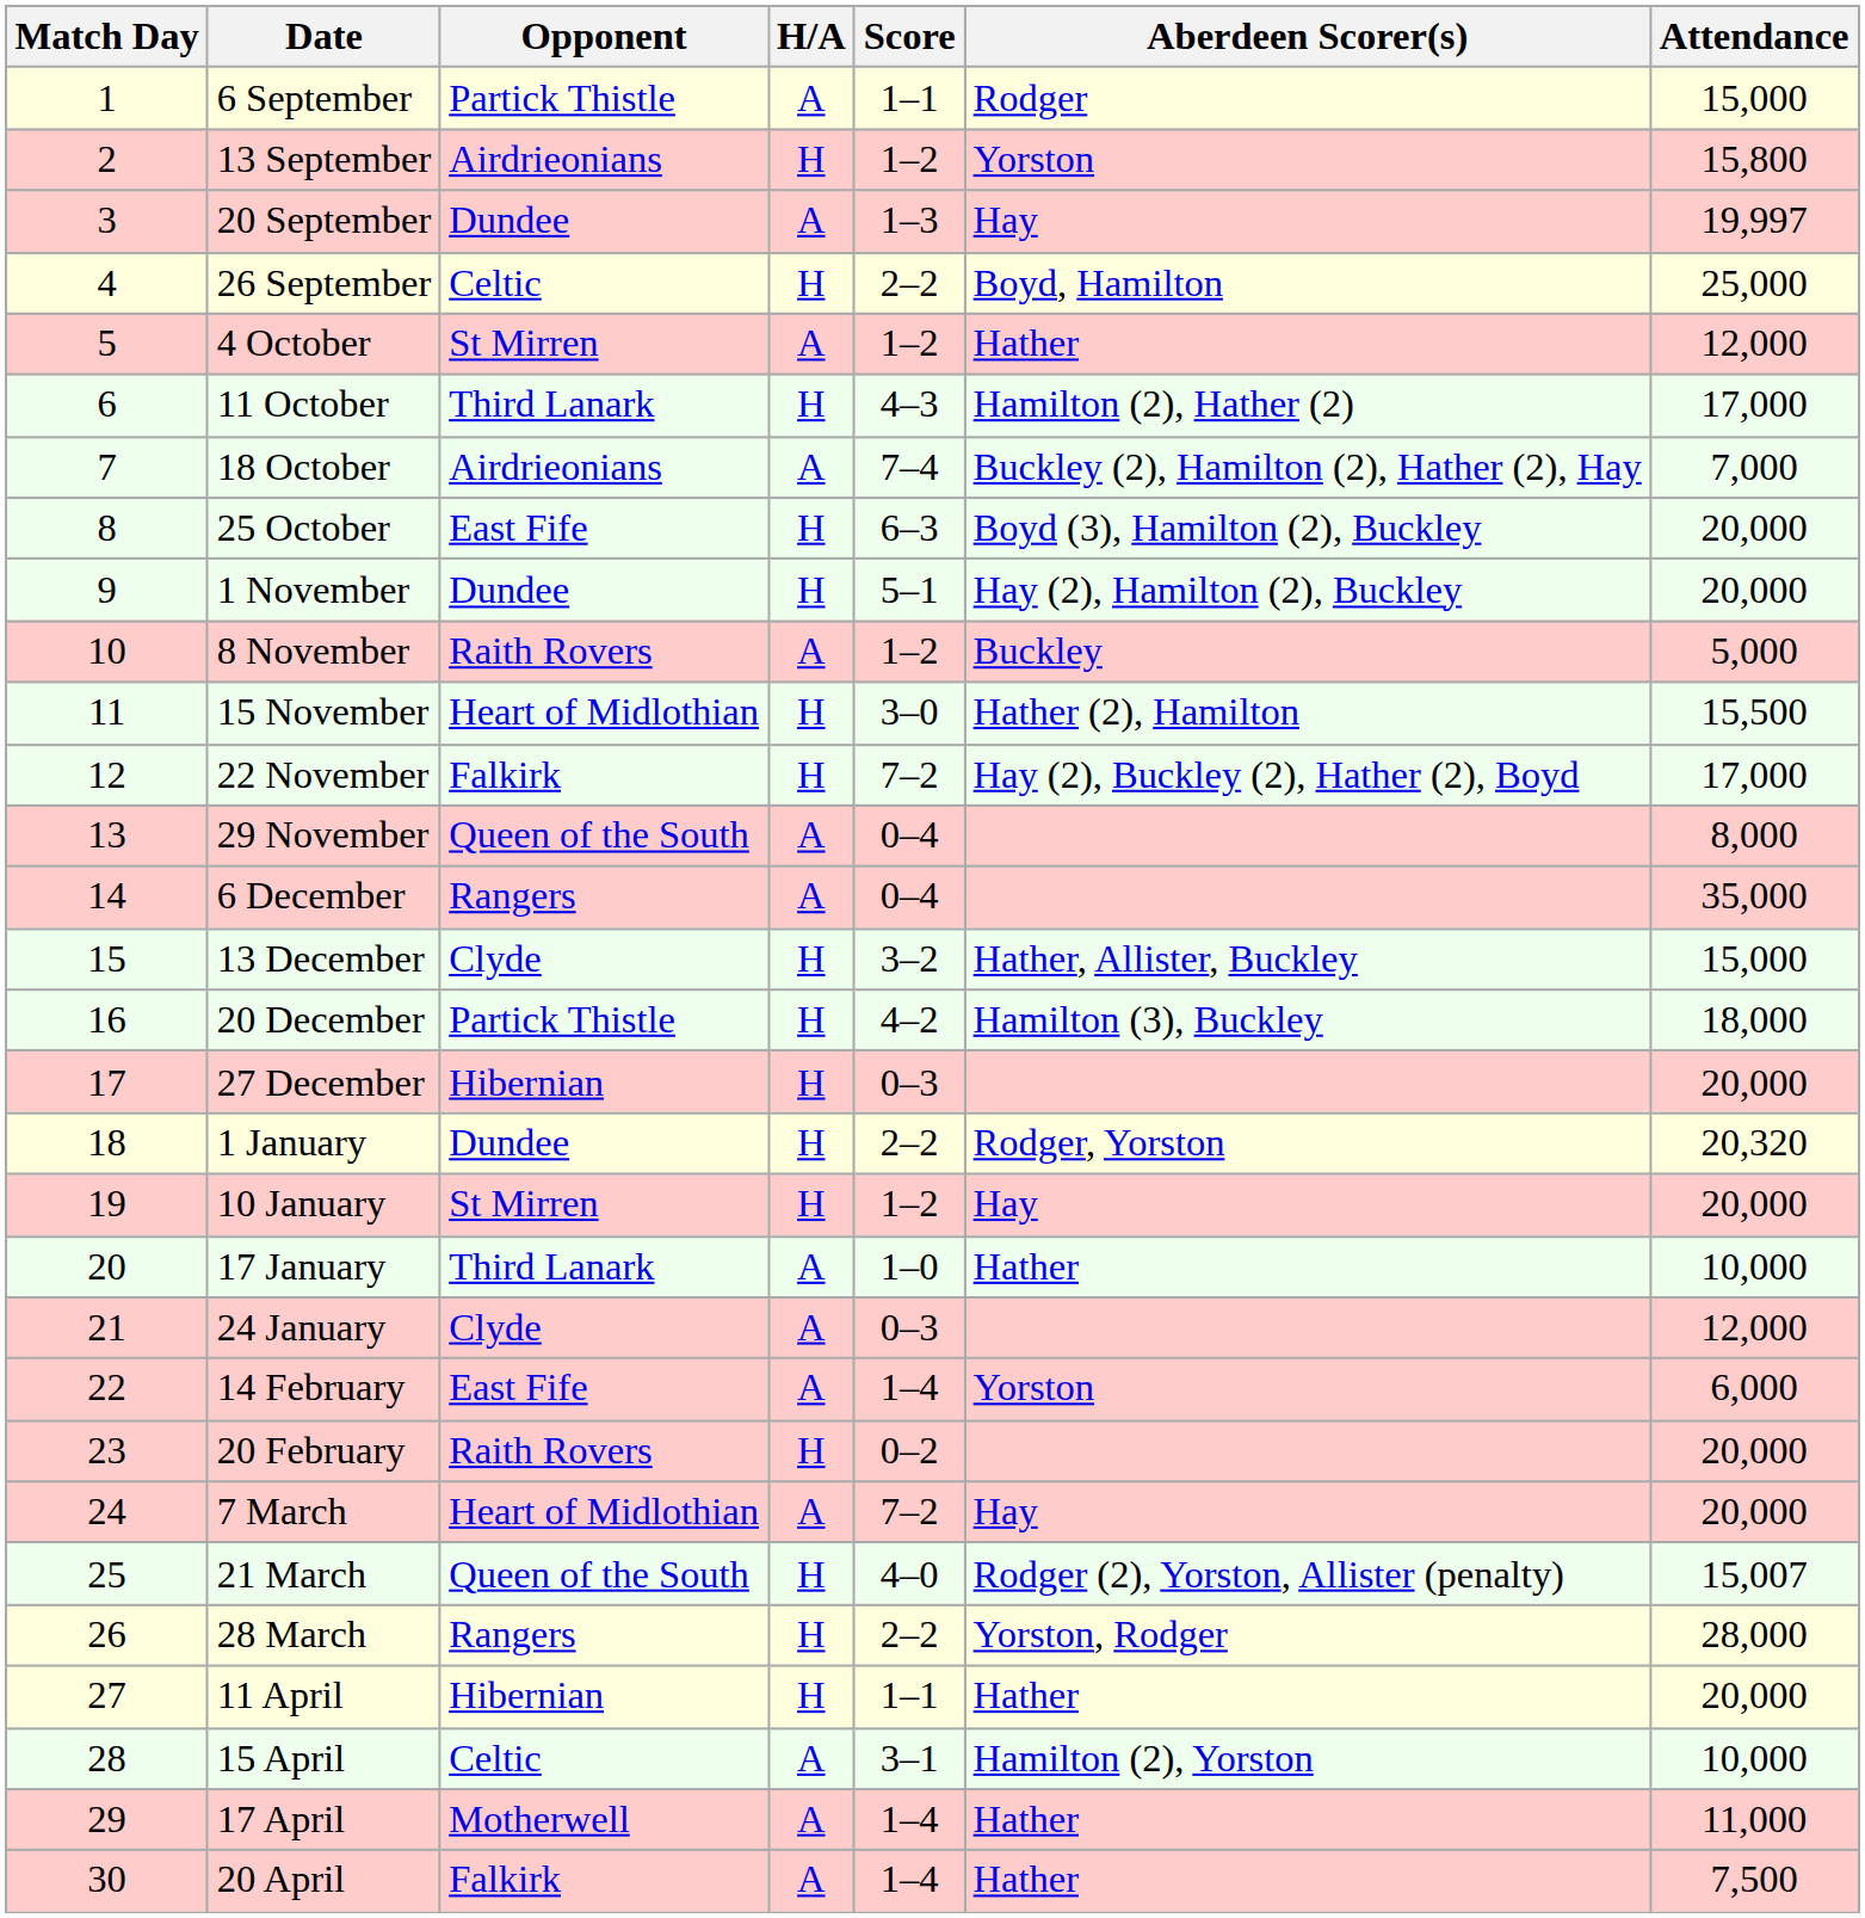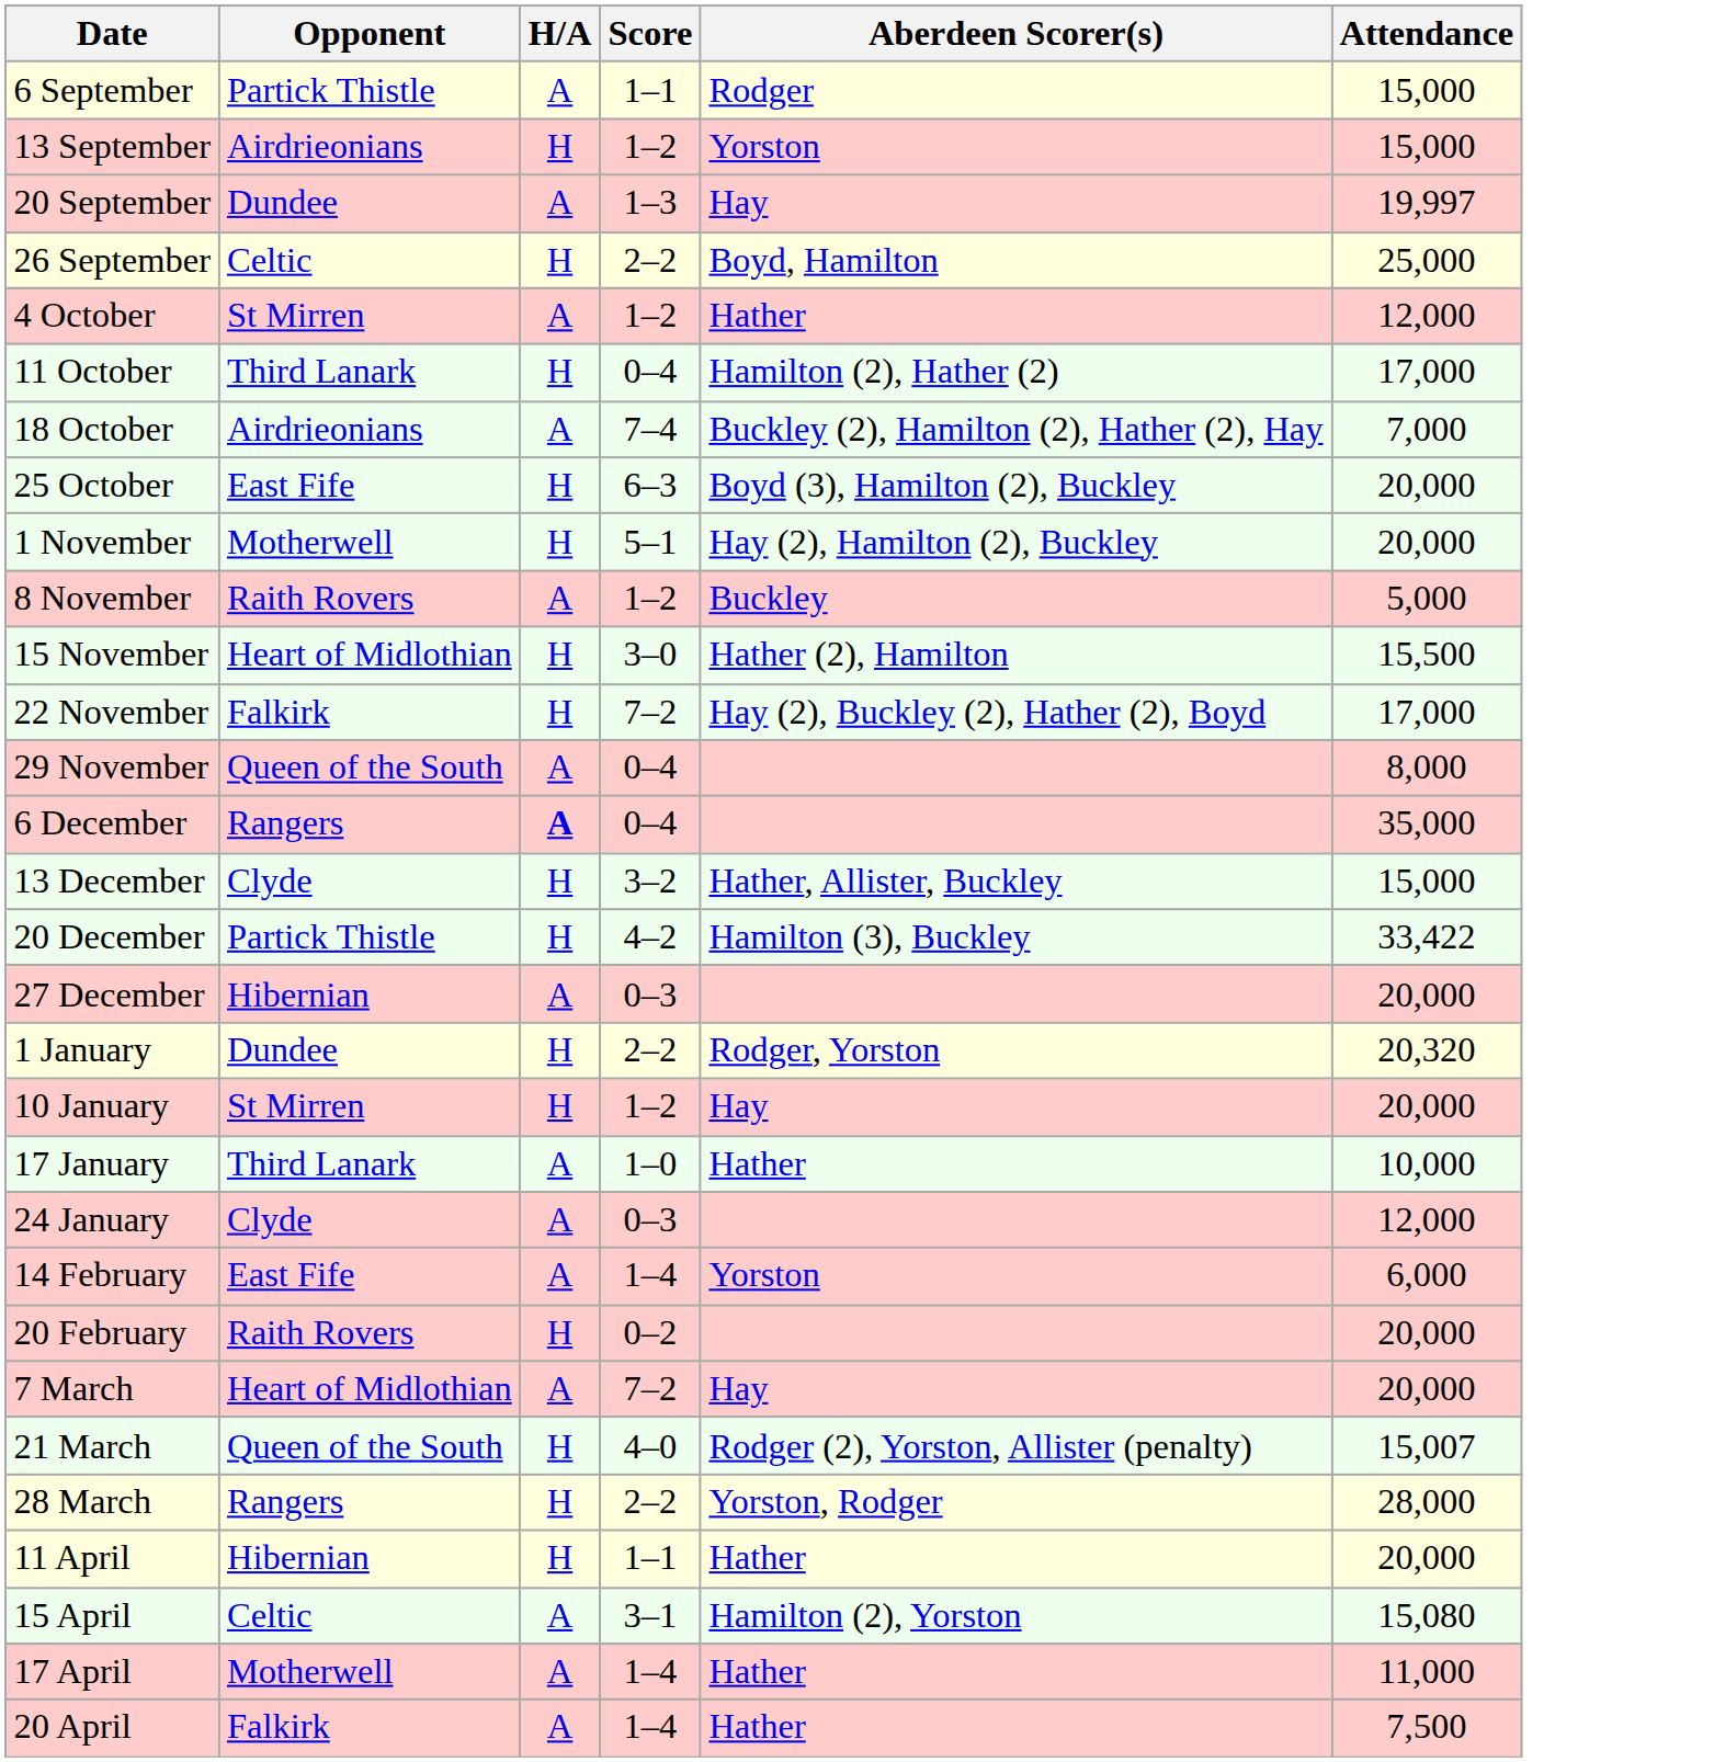 <table class="wikitable" style="text-align:center">
 <tr>
-<th>Match Day</th>
 <th>Date</th>
 <th>Opponent</th>
 <th>H/A</th>
 <th>Score</th>
 <th>Aberdeen Scorer(s)</th>
 <th>Attendance</th>
 </tr>
 <tr bgcolor=#FFFFDD>
-<td>1</td>
 <td align=left>6 September</td>
 <td align=left><a href='#'>Partick Thistle</a></td>
 <td><a href='#'>A</a></td>
 <td>1–1</td>
 <td align=left><a href='#'>Rodger</a></td>
 <td>15,000</td>
 </tr>
 <tr bgcolor=#FFCCCC>
-<td>2</td>
 <td align=left>13 September</td>
 <td align=left><a href='#'>Airdrieonians</a></td>
 <td><a href='#'>H</a></td>
 <td>1–2</td>
 <td align=left><a href='#'>Yorston</a></td>
-<td>15,800</td>
+<td>15,000</td>
 </tr>
 <tr bgcolor=#FFCCCC>
-<td>3</td>
 <td align=left>20 September</td>
 <td align=left><a href='#'>Dundee</a></td>
 <td><a href='#'>A</a></td>
 <td>1–3</td>
 <td align=left><a href='#'>Hay</a></td>
 <td>19,997</td>
 </tr>
 <tr bgcolor=#FFFFDD>
-<td>4</td>
 <td align=left>26 September</td>
 <td align=left><a href='#'>Celtic</a></td>
 <td><a href='#'>H</a></td>
 <td>2–2</td>
 <td align=left><a href='#'>Boyd</a>, <a href='#'>Hamilton</a></td>
 <td>25,000</td>
 </tr>
 <tr bgcolor=#FFCCCC>
-<td>5</td>
 <td align=left>4 October</td>
 <td align=left><a href='#'>St Mirren</a></td>
 <td><a href='#'>A</a></td>
 <td>1–2</td>
 <td align=left><a href='#'>Hather</a></td>
 <td>12,000</td>
 </tr>
 <tr bgcolor=#EEFFEE>
-<td>6</td>
 <td align=left>11 October</td>
 <td align=left><a href='#'>Third Lanark</a></td>
 <td><a href='#'>H</a></td>
-<td>4–3</td>
+<td>0–4</td>
 <td align=left><a href='#'>Hamilton</a> (2), <a href='#'>Hather</a> (2)</td>
 <td>17,000</td>
 </tr>
 <tr bgcolor=#EEFFEE>
-<td>7</td>
 <td align=left>18 October</td>
 <td align=left><a href='#'>Airdrieonians</a></td>
 <td><a href='#'>A</a></td>
 <td>7–4</td>
 <td align=left><a href='#'>Buckley</a> (2), <a href='#'>Hamilton</a> (2), <a href='#'>Hather</a> (2), <a href='#'>Hay</a></td>
 <td>7,000</td>
 </tr>
 <tr bgcolor=#EEFFEE>
-<td>8</td>
 <td align=left>25 October</td>
 <td align=left><a href='#'>East Fife</a></td>
 <td><a href='#'>H</a></td>
 <td>6–3</td>
 <td align=left><a href='#'>Boyd</a> (3), <a href='#'>Hamilton</a> (2), <a href='#'>Buckley</a></td>
 <td>20,000</td>
 </tr>
 <tr bgcolor=#EEFFEE>
-<td>9</td>
 <td align=left>1 November</td>
-<td align=left><a href='#'>Dundee</a></td>
+<td align=left><a href='#'>Motherwell</a></td>
 <td><a href='#'>H</a></td>
 <td>5–1</td>
 <td align=left><a href='#'>Hay</a> (2), <a href='#'>Hamilton</a> (2), <a href='#'>Buckley</a></td>
 <td>20,000</td>
 </tr>
 <tr bgcolor=#FFCCCC>
-<td>10</td>
 <td align=left>8 November</td>
 <td align=left><a href='#'>Raith Rovers</a></td>
 <td><a href='#'>A</a></td>
 <td>1–2</td>
 <td align=left><a href='#'>Buckley</a></td>
 <td>5,000</td>
 </tr>
 <tr bgcolor=#EEFFEE>
-<td>11</td>
 <td align=left>15 November</td>
 <td align=left><a href='#'>Heart of Midlothian</a></td>
 <td><a href='#'>H</a></td>
 <td>3–0</td>
 <td align=left><a href='#'>Hather</a> (2), <a href='#'>Hamilton</a></td>
 <td>15,500</td>
 </tr>
 <tr bgcolor=#EEFFEE>
-<td>12</td>
 <td align=left>22 November</td>
 <td align=left><a href='#'>Falkirk</a></td>
 <td><a href='#'>H</a></td>
 <td>7–2</td>
 <td align=left><a href='#'>Hay</a> (2), <a href='#'>Buckley</a> (2), <a href='#'>Hather</a> (2), <a href='#'>Boyd</a></td>
 <td>17,000</td>
 </tr>
 <tr bgcolor=#FFCCCC>
-<td>13</td>
 <td align=left>29 November</td>
 <td align=left><a href='#'>Queen of the South</a></td>
 <td><a href='#'>A</a></td>
 <td>0–4</td>
 <td align=left></td>
 <td>8,000</td>
 </tr>
 <tr bgcolor=#FFCCCC>
-<td>14</td>
 <td align=left>6 December</td>
 <td align=left><a href='#'>Rangers</a></td>
-<td><a href='#'>A</a></td>
+<td><strong><a href='#'>A</a></strong></td>
 <td>0–4</td>
 <td align=left></td>
 <td>35,000</td>
 </tr>
 <tr bgcolor=#EEFFEE>
-<td>15</td>
 <td align=left>13 December</td>
 <td align=left><a href='#'>Clyde</a></td>
 <td><a href='#'>H</a></td>
 <td>3–2</td>
 <td align=left><a href='#'>Hather</a>, <a href='#'>Allister</a>, <a href='#'>Buckley</a></td>
 <td>15,000</td>
 </tr>
 <tr bgcolor=#EEFFEE>
-<td>16</td>
 <td align=left>20 December</td>
 <td align=left><a href='#'>Partick Thistle</a></td>
 <td><a href='#'>H</a></td>
 <td>4–2</td>
 <td align=left><a href='#'>Hamilton</a> (3), <a href='#'>Buckley</a></td>
-<td>18,000</td>
+<td>33,422</td>
 </tr>
 <tr bgcolor=#FFCCCC>
-<td>17</td>
 <td align=left>27 December</td>
 <td align=left><a href='#'>Hibernian</a></td>
-<td><a href='#'>H</a></td>
+<td><a href='#'>A</a></td>
 <td>0–3</td>
 <td align=left></td>
 <td>20,000</td>
 </tr>
 <tr bgcolor=#FFFFDD>
-<td>18</td>
 <td align=left>1 January</td>
 <td align=left><a href='#'>Dundee</a></td>
 <td><a href='#'>H</a></td>
 <td>2–2</td>
 <td align=left><a href='#'>Rodger</a>, <a href='#'>Yorston</a></td>
 <td>20,320</td>
 </tr>
 <tr bgcolor=#FFCCCC>
-<td>19</td>
 <td align=left>10 January</td>
 <td align=left><a href='#'>St Mirren</a></td>
 <td><a href='#'>H</a></td>
 <td>1–2</td>
 <td align=left><a href='#'>Hay</a></td>
 <td>20,000</td>
 </tr>
 <tr bgcolor=#EEFFEE>
-<td>20</td>
 <td align=left>17 January</td>
 <td align=left><a href='#'>Third Lanark</a></td>
 <td><a href='#'>A</a></td>
 <td>1–0</td>
 <td align=left><a href='#'>Hather</a></td>
 <td>10,000</td>
 </tr>
 <tr bgcolor=#FFCCCC>
-<td>21</td>
 <td align=left>24 January</td>
 <td align=left><a href='#'>Clyde</a></td>
 <td><a href='#'>A</a></td>
 <td>0–3</td>
 <td align=left></td>
 <td>12,000</td>
 </tr>
 <tr bgcolor=#FFCCCC>
-<td>22</td>
 <td align=left>14 February</td>
 <td align=left><a href='#'>East Fife</a></td>
 <td><a href='#'>A</a></td>
 <td>1–4</td>
 <td align=left><a href='#'>Yorston</a></td>
 <td>6,000</td>
 </tr>
 <tr bgcolor=#FFCCCC>
-<td>23</td>
 <td align=left>20 February</td>
 <td align=left><a href='#'>Raith Rovers</a></td>
 <td><a href='#'>H</a></td>
 <td>0–2</td>
 <td align=left></td>
 <td>20,000</td>
 </tr>
 <tr bgcolor=#FFCCCC>
-<td>24</td>
 <td align=left>7 March</td>
 <td align=left><a href='#'>Heart of Midlothian</a></td>
 <td><a href='#'>A</a></td>
 <td>7–2</td>
 <td align=left><a href='#'>Hay</a></td>
 <td>20,000</td>
 </tr>
 <tr bgcolor=#EEFFEE>
-<td>25</td>
 <td align=left>21 March</td>
 <td align=left><a href='#'>Queen of the South</a></td>
 <td><a href='#'>H</a></td>
 <td>4–0</td>
 <td align=left><a href='#'>Rodger</a> (2), <a href='#'>Yorston</a>, <a href='#'>Allister</a> (penalty)</td>
 <td>15,007</td>
 </tr>
 <tr bgcolor=#FFFFDD>
-<td>26</td>
 <td align=left>28 March</td>
 <td align=left><a href='#'>Rangers</a></td>
 <td><a href='#'>H</a></td>
 <td>2–2</td>
 <td align=left><a href='#'>Yorston</a>, <a href='#'>Rodger</a></td>
 <td>28,000</td>
 </tr>
 <tr bgcolor=#FFFFDD>
-<td>27</td>
 <td align=left>11 April</td>
 <td align=left><a href='#'>Hibernian</a></td>
 <td><a href='#'>H</a></td>
 <td>1–1</td>
 <td align=left><a href='#'>Hather</a></td>
 <td>20,000</td>
 </tr>
 <tr bgcolor=#EEFFEE>
-<td>28</td>
 <td align=left>15 April</td>
 <td align=left><a href='#'>Celtic</a></td>
 <td><a href='#'>A</a></td>
 <td>3–1</td>
 <td align=left><a href='#'>Hamilton</a> (2), <a href='#'>Yorston</a></td>
-<td>10,000</td>
+<td>15,080</td>
 </tr>
 <tr bgcolor=#FFCCCC>
-<td>29</td>
 <td align=left>17 April</td>
 <td align=left><a href='#'>Motherwell</a></td>
 <td><a href='#'>A</a></td>
 <td>1–4</td>
 <td align=left><a href='#'>Hather</a></td>
 <td>11,000</td>
 </tr>
 <tr bgcolor=#FFCCCC>
-<td>30</td>
 <td align=left>20 April</td>
 <td align=left><a href='#'>Falkirk</a></td>
 <td><a href='#'>A</a></td>
 <td>1–4</td>
 <td align=left><a href='#'>Hather</a></td>
 <td>7,500</td>
 </tr>
 </table>
